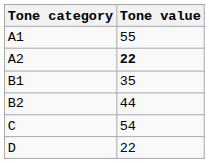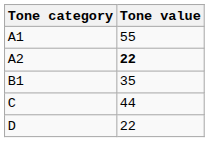 <table class="wikitable">
 <tr>
 <th>Tone category</th>
 <th>Tone value</th>
 </tr>
 <tr>
 <td>A1</td>
 <td>55</td>
 </tr>
 <tr>
 <td>A2</td>
 <td><strong>22</strong></td>
 </tr>
 <tr>
 <td>B1</td>
 <td>35</td>
 </tr>
 <tr>
-<td>B2</td>
+<td>C</td>
 <td>44</td>
-</tr>
-<tr>
-<td>C</td>
-<td>54</td>
 </tr>
 <tr>
 <td>D</td>
 <td>22</td>
 </tr>
 </table>
